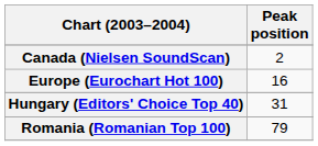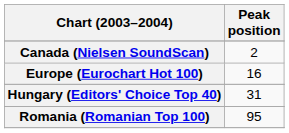 <table class="wikitable sortable plainrowheaders" style="text-align:center">
 <tr>
 <th>Chart (2003–2004)</th>
 <th>Peak<br>position</th>
 </tr>
 <tr>
 </tr>
 <tr>
 </tr>
 <tr>
 </tr>
 <tr>
 </tr>
 <tr>
 <th scope="row">Canada (<a href='#'>Nielsen SoundScan</a>)</th>
 <td>2</td>
 </tr>
 <tr>
 <th scope="row">Europe (<a href='#'>Eurochart Hot 100</a>)</th>
 <td>16</td>
 </tr>
 <tr>
 </tr>
 <tr>
 </tr>
 <tr>
 <th scope="row">Hungary (<a href='#'>Editors' Choice Top 40</a>)</th>
 <td>31</td>
 </tr>
 <tr>
 </tr>
 <tr>
 </tr>
 <tr>
 </tr>
 <tr>
 </tr>
 <tr>
 </tr>
 <tr>
 <th scope="row">Romania (<a href='#'>Romanian Top 100</a>)</th>
-<td>79</td>
+<td>95</td>
 </tr>
 <tr>
 </tr>
 <tr>
 </tr>
 <tr>
 </tr>
 <tr>
 </tr>
 <tr>
 </tr>
 <tr>
 </tr>
 <tr>
 </tr>
 <tr>
 </tr>
 <tr>
 </tr>
 <tr>
 </tr>
 </table>
